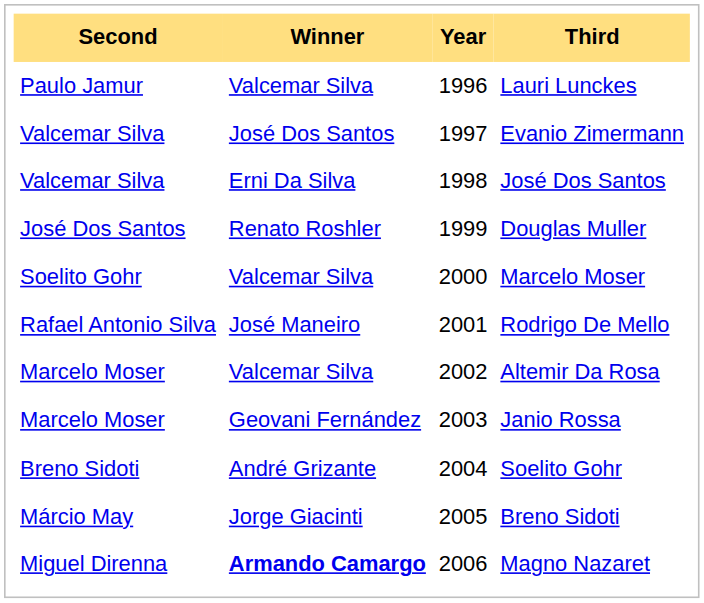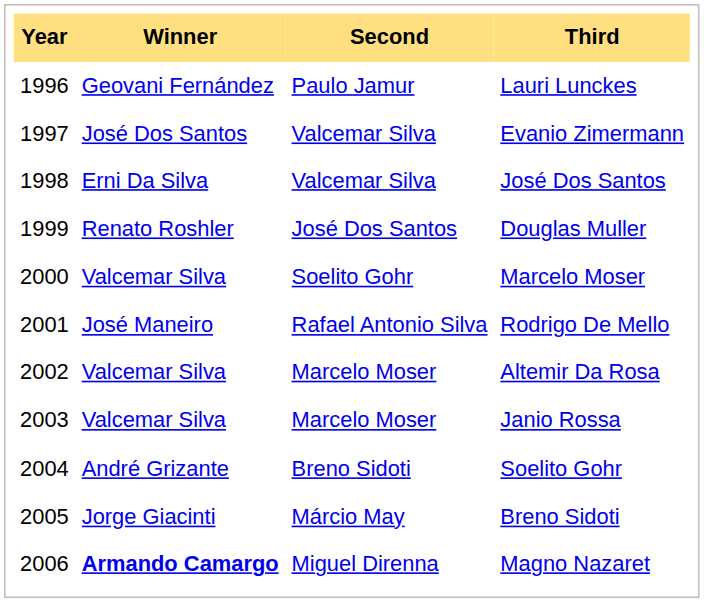 <table cellpadding="4" cellspacing="0"  style="border: 1px solid silver; color: black; margin: 0 0 0.5em 0; background-color: white; padding: 5px; text-align: left; font-size:85%; vertical-align: top; line-height:1.6em;">
 <tr>
+<th scope=col; align="center" bgcolor="FFDF80">Year</th>
+<th scope=col; align="center" bgcolor="FFDF80">Winner</th>
 <th scope=col; align="center" bgcolor="FFDF80">Second</th>
-<th scope=col; align="center" bgcolor="FFDF80">Winner</th>
-<th scope=col; align="center" bgcolor="FFDF80">Year</th>
 <th scope=col; align="center" bgcolor="FFDF80">Third</th>
 </tr>
 <tr>
+<td>1996</td>
+<td> <a href='#'>Geovani Fernández</a></td>
 <td> <a href='#'>Paulo Jamur</a></td>
-<td> <a href='#'>Valcemar Silva</a></td>
-<td>1996</td>
 <td> <a href='#'>Lauri Lunckes</a></td>
 </tr>
 <tr>
+<td>1997</td>
+<td> <a href='#'>José Dos Santos</a></td>
 <td> <a href='#'>Valcemar Silva</a></td>
-<td> <a href='#'>José Dos Santos</a></td>
-<td>1997</td>
 <td> <a href='#'>Evanio Zimermann</a></td>
 </tr>
 <tr>
+<td>1998</td>
+<td> <a href='#'>Erni Da Silva</a></td>
 <td> <a href='#'>Valcemar Silva</a></td>
-<td> <a href='#'>Erni Da Silva</a></td>
-<td>1998</td>
 <td> <a href='#'>José Dos Santos</a></td>
 </tr>
 <tr>
+<td>1999</td>
+<td> <a href='#'>Renato Roshler</a></td>
 <td> <a href='#'>José Dos Santos</a></td>
-<td> <a href='#'>Renato Roshler</a></td>
-<td>1999</td>
 <td> <a href='#'>Douglas Muller</a></td>
 </tr>
 <tr>
+<td>2000</td>
+<td> <a href='#'>Valcemar Silva</a></td>
 <td> <a href='#'>Soelito Gohr</a></td>
-<td> <a href='#'>Valcemar Silva</a></td>
-<td>2000</td>
 <td> <a href='#'>Marcelo Moser</a></td>
 </tr>
 <tr>
+<td>2001</td>
+<td> <a href='#'>José Maneiro</a></td>
 <td> <a href='#'>Rafael Antonio Silva</a></td>
-<td> <a href='#'>José Maneiro</a></td>
-<td>2001</td>
 <td> <a href='#'>Rodrigo De Mello</a></td>
 </tr>
 <tr>
+<td>2002</td>
+<td> <a href='#'>Valcemar Silva</a></td>
 <td> <a href='#'>Marcelo Moser</a></td>
-<td> <a href='#'>Valcemar Silva</a></td>
-<td>2002</td>
 <td> <a href='#'>Altemir Da Rosa</a></td>
 </tr>
 <tr>
+<td>2003</td>
+<td> <a href='#'>Valcemar Silva</a></td>
 <td> <a href='#'>Marcelo Moser</a></td>
-<td> <a href='#'>Geovani Fernández</a></td>
-<td>2003</td>
 <td> <a href='#'>Janio Rossa</a></td>
 </tr>
 <tr>
+<td>2004</td>
+<td> <a href='#'>André Grizante</a></td>
 <td> <a href='#'>Breno Sidoti</a></td>
-<td> <a href='#'>André Grizante</a></td>
-<td>2004</td>
 <td> <a href='#'>Soelito Gohr</a></td>
 </tr>
 <tr>
+<td>2005</td>
+<td> <a href='#'>Jorge Giacinti</a></td>
 <td> <a href='#'>Márcio May</a></td>
-<td> <a href='#'>Jorge Giacinti</a></td>
-<td>2005</td>
 <td> <a href='#'>Breno Sidoti</a></td>
 </tr>
 <tr>
+<td>2006</td>
+<td><strong> <a href='#'>Armando Camargo</a></strong></td>
 <td> <a href='#'>Miguel Direnna</a></td>
-<td><strong> <a href='#'>Armando Camargo</a></strong></td>
-<td>2006</td>
 <td> <a href='#'>Magno Nazaret</a></td>
 </tr>
 </table>
